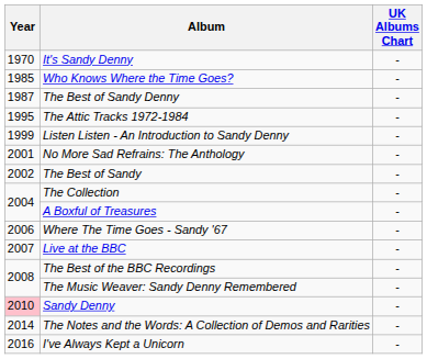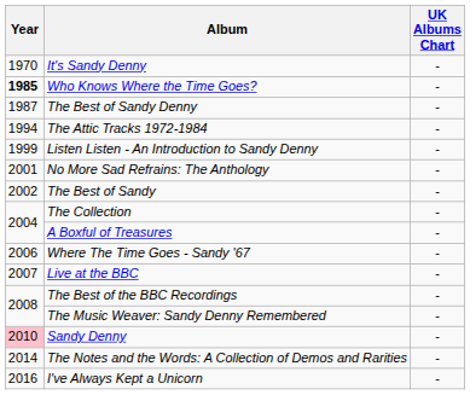 <table class="wikitable">
 <tr>
 <th width="40">Year</th>
 <th>Album</th>
 <th width="40"><a href='#'>UK Albums Chart</a></th>
 </tr>
 <tr>
 <td>1970</td>
 <td><em><a href='#'>It's Sandy Denny</a></em></td>
 <td align="center">-</td>
 </tr>
 <tr>
-<td>1985</td>
+<td><strong>1985</strong></td>
 <td><em><a href='#'>Who Knows Where the Time Goes?</a></em></td>
 <td align="center">-</td>
 </tr>
 <tr>
 <td>1987</td>
 <td><em>The Best of Sandy Denny</em></td>
 <td align="center">-</td>
 </tr>
 <tr>
-<td>1995</td>
+<td>1994</td>
 <td><em>The Attic Tracks 1972-1984</em></td>
 <td align="center">-</td>
 </tr>
 <tr>
 <td>1999</td>
 <td><em>Listen Listen - An Introduction to Sandy Denny</em></td>
 <td align="center">-</td>
 </tr>
 <tr>
 <td>2001</td>
 <td><em>No More Sad Refrains: The Anthology</em></td>
 <td align="center">-</td>
 </tr>
 <tr>
 <td>2002</td>
 <td><em>The Best of Sandy</em></td>
 <td align="center">-</td>
 </tr>
 <tr>
 <td rowspan="2">2004</td>
 <td><em>The Collection</em></td>
 <td align="center">-</td>
 </tr>
 <tr>
 <td><em><a href='#'>A Boxful of Treasures</a></em></td>
 <td align="center">-</td>
 </tr>
 <tr>
 <td>2006</td>
 <td><em>Where The Time Goes - Sandy '67</em></td>
 <td align="center">-</td>
 </tr>
 <tr>
 <td>2007</td>
 <td><em><a href='#'>Live at the BBC</a></em></td>
 <td align="center">-</td>
 </tr>
 <tr>
 <td rowspan="2">2008</td>
 <td><em>The Best of the BBC Recordings</em></td>
 <td align="center">-</td>
 </tr>
 <tr>
 <td><em>The Music Weaver: Sandy Denny Remembered</em></td>
 <td align="center">-</td>
 </tr>
 <tr>
 <td style="background: pink;">2010</td>
 <td><em><a href='#'>Sandy Denny</a></em></td>
 <td align="center">-</td>
 </tr>
 <tr>
 <td>2014</td>
 <td><em>The Notes and the Words: A Collection of Demos and Rarities</em></td>
 <td align="center">-</td>
 </tr>
 <tr>
 <td>2016</td>
 <td><em>I've Always Kept a Unicorn</em></td>
 <td align="center">-</td>
 </tr>
 </table>
